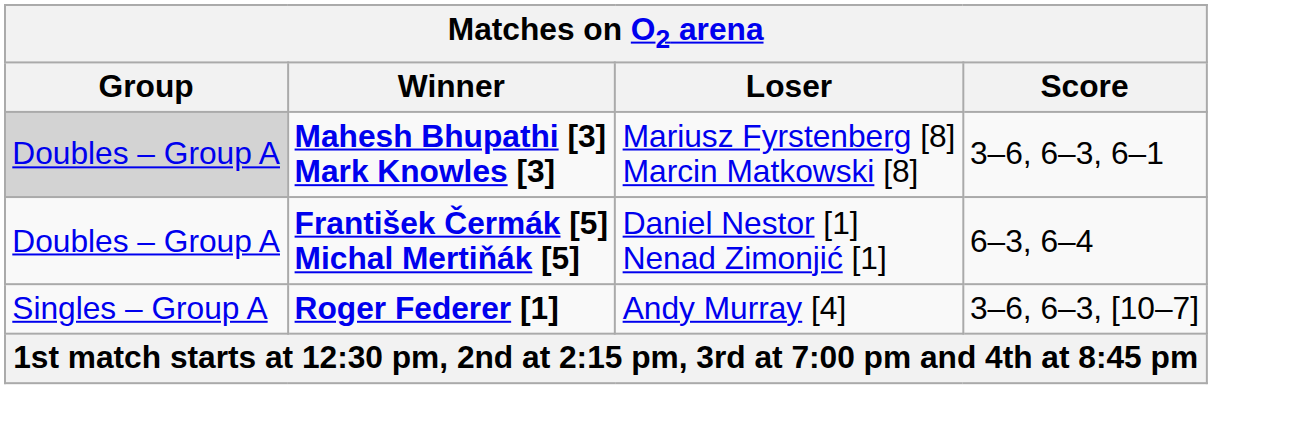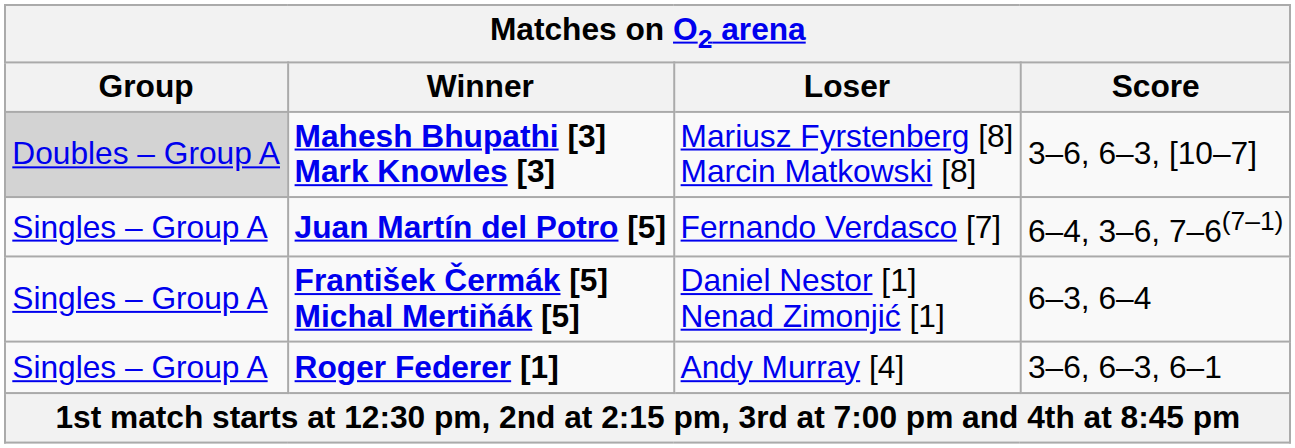 <table class="wikitable collapsible uncollapsed">
 <tr>
 <th colspan=4><strong>Matches on <a href='#'>O<sub>2</sub> arena</a></strong></th>
 </tr>
 <tr>
 <th>Group</th>
 <th>Winner</th>
 <th>Loser</th>
 <th>Score</th>
 </tr>
 <tr>
 <td style="background: lightgrey;"><a href='#'>Doubles – Group A</a></td>
 <td> <strong><a href='#'>Mahesh Bhupathi</a> [3] <br>  <a href='#'>Mark Knowles</a> [3]</strong></td>
 <td> <a href='#'>Mariusz Fyrstenberg</a> [8] <br>  <a href='#'>Marcin Matkowski</a> [8]</td>
-<td>3–6, 6–3, 6–1</td>
+<td>3–6, 6–3, [10–7]</td>
 </tr>
 <tr>
-<td><a href='#'>Doubles – Group A</a></td>
+<td><a href='#'>Singles – Group A</a></td>
+<td> <strong><a href='#'>Juan Martín del Potro</a> [5]</strong></td>
+<td> <a href='#'>Fernando Verdasco</a> [7]</td>
+<td>6–4, 3–6, 7–6<sup>(7–1)</sup></td>
+</tr>
+<tr>
+<td><a href='#'>Singles – Group A</a></td>
 <td> <strong><a href='#'>František Čermák</a> [5] <br>  <a href='#'>Michal Mertiňák</a> [5]</strong></td>
 <td> <a href='#'>Daniel Nestor</a> [1] <br>  <a href='#'>Nenad Zimonjić</a> [1]</td>
 <td>6–3, 6–4</td>
 </tr>
 <tr>
 <td><a href='#'>Singles – Group A</a></td>
 <td> <strong><a href='#'>Roger Federer</a> [1]</strong></td>
 <td> <a href='#'>Andy Murray</a> [4]</td>
-<td>3–6, 6–3, [10–7]</td>
+<td>3–6, 6–3, 6–1</td>
 </tr>
 <tr>
 <th colspan=4>1st match starts at 12:30 pm, 2nd at 2:15 pm, 3rd at 7:00 pm and 4th at 8:45 pm</th>
 </tr>
 </table>
